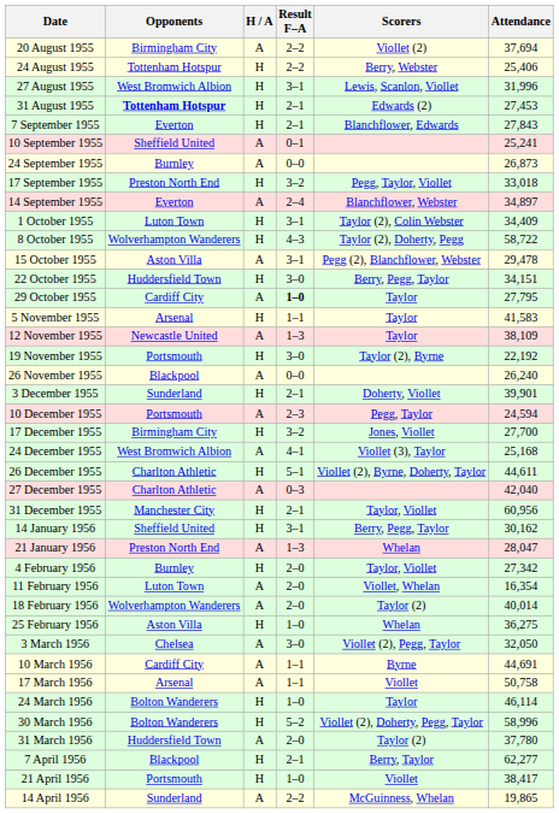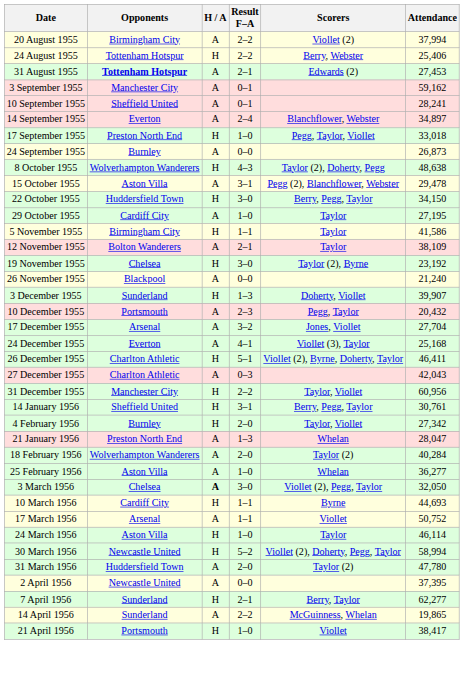 <table class="wikitable" style="text-align:center">
 <tr>
 <th>Date</th>
 <th>Opponents</th>
 <th>H / A</th>
 <th>Result<br>F–A</th>
 <th>Scorers</th>
 <th>Attendance</th>
 </tr>
 <tr bgcolor="#ffffdd">
 <td>20 August 1955</td>
 <td><a href='#'>Birmingham City</a></td>
 <td>A</td>
 <td>2–2</td>
 <td><a href='#'>Viollet</a> (2)</td>
-<td>37,694</td>
+<td>37,994</td>
 </tr>
 <tr bgcolor="#ffffdd">
 <td>24 August 1955</td>
 <td><a href='#'>Tottenham Hotspur</a></td>
 <td>H</td>
 <td>2–2</td>
 <td><a href='#'>Berry</a>, <a href='#'>Webster</a></td>
 <td>25,406</td>
 </tr>
 <tr bgcolor="#ddffdd">
-<td>27 August 1955</td>
-<td><a href='#'>West Bromwich Albion</a></td>
-<td>H</td>
-<td>3–1</td>
-<td><a href='#'>Lewis</a>, <a href='#'>Scanlon</a>, <a href='#'>Viollet</a></td>
-<td>31,996</td>
-</tr>
-<tr bgcolor="#ddffdd">
 <td>31 August 1955</td>
 <td><strong><a href='#'>Tottenham Hotspur</a></strong></td>
-<td>H</td>
+<td>A</td>
 <td>2–1</td>
 <td><a href='#'>Edwards</a> (2)</td>
 <td>27,453</td>
 </tr>
-<tr bgcolor="#ddffdd">
-<td>7 September 1955</td>
-<td><a href='#'>Everton</a></td>
-<td>H</td>
-<td>2–1</td>
-<td><a href='#'>Blanchflower</a>, <a href='#'>Edwards</a></td>
-<td>27,843</td>
+<tr bgcolor="#ffdddd">
+<td>3 September 1955</td>
+<td><a href='#'>Manchester City</a></td>
+<td>A</td>
+<td>0–1</td>
+<td></td>
+<td>59,162</td>
 </tr>
 <tr bgcolor="#ffdddd">
 <td>10 September 1955</td>
 <td><a href='#'>Sheffield United</a></td>
 <td>A</td>
 <td>0–1</td>
 <td></td>
-<td>25,241</td>
+<td>28,241</td>
+</tr>
+<tr bgcolor="#ffdddd">
+<td>14 September 1955</td>
+<td><a href='#'>Everton</a></td>
+<td>A</td>
+<td>2–4</td>
+<td><a href='#'>Blanchflower</a>, <a href='#'>Webster</a></td>
+<td>34,897</td>
+</tr>
+<tr bgcolor="#ddffdd">
+<td>17 September 1955</td>
+<td><a href='#'>Preston North End</a></td>
+<td>H</td>
+<td>1–0</td>
+<td><a href='#'>Pegg</a>, <a href='#'>Taylor</a>, <a href='#'>Viollet</a></td>
+<td>33,018</td>
 </tr>
 <tr bgcolor="#ffffdd">
 <td>24 September 1955</td>
 <td><a href='#'>Burnley</a></td>
 <td>A</td>
 <td>0–0</td>
 <td></td>
 <td>26,873</td>
 </tr>
 <tr bgcolor="#ddffdd">
-<td>17 September 1955</td>
-<td><a href='#'>Preston North End</a></td>
-<td>H</td>
-<td>3–2</td>
-<td><a href='#'>Pegg</a>, <a href='#'>Taylor</a>, <a href='#'>Viollet</a></td>
-<td>33,018</td>
-</tr>
-<tr bgcolor="#ffdddd">
-<td>14 September 1955</td>
-<td><a href='#'>Everton</a></td>
-<td>A</td>
-<td>2–4</td>
-<td><a href='#'>Blanchflower</a>, <a href='#'>Webster</a></td>
-<td>34,897</td>
-</tr>
-<tr bgcolor="#ddffdd">
-<td>1 October 1955</td>
-<td><a href='#'>Luton Town</a></td>
-<td>H</td>
-<td>3–1</td>
-<td><a href='#'>Taylor</a> (2), <a href='#'>Colin Webster</a></td>
-<td>34,409</td>
-</tr>
-<tr bgcolor="#ddffdd">
 <td>8 October 1955</td>
 <td><a href='#'>Wolverhampton Wanderers</a></td>
 <td>H</td>
 <td>4–3</td>
 <td><a href='#'>Taylor</a> (2), <a href='#'>Doherty</a>, <a href='#'>Pegg</a></td>
-<td>58,722</td>
+<td>48,638</td>
 </tr>
 <tr bgcolor="#ffffdd">
 <td>15 October 1955</td>
 <td><a href='#'>Aston Villa</a></td>
 <td>A</td>
 <td>3–1</td>
 <td><a href='#'>Pegg</a> (2), <a href='#'>Blanchflower</a>, <a href='#'>Webster</a></td>
 <td>29,478</td>
 </tr>
 <tr bgcolor="#ddffdd">
 <td>22 October 1955</td>
 <td><a href='#'>Huddersfield Town</a></td>
 <td>H</td>
 <td>3–0</td>
 <td><a href='#'>Berry</a>, <a href='#'>Pegg</a>, <a href='#'>Taylor</a></td>
-<td>34,151</td>
+<td>34,150</td>
 </tr>
 <tr bgcolor="#ddffdd">
 <td>29 October 1955</td>
 <td><a href='#'>Cardiff City</a></td>
 <td>A</td>
-<td><strong>1–0</strong></td>
+<td>1–0</td>
 <td><a href='#'>Taylor</a></td>
-<td>27,795</td>
+<td>27,195</td>
 </tr>
 <tr bgcolor="#ffffdd">
 <td>5 November 1955</td>
-<td><a href='#'>Arsenal</a></td>
+<td><a href='#'>Birmingham City</a></td>
 <td>H</td>
 <td>1–1</td>
 <td><a href='#'>Taylor</a></td>
-<td>41,583</td>
+<td>41,586</td>
 </tr>
 <tr bgcolor="#ffdddd">
 <td>12 November 1955</td>
-<td><a href='#'>Newcastle United</a></td>
+<td><a href='#'>Bolton Wanderers</a></td>
 <td>A</td>
-<td>1–3</td>
+<td>2–1</td>
 <td><a href='#'>Taylor</a></td>
 <td>38,109</td>
 </tr>
 <tr bgcolor="#ddffdd">
 <td>19 November 1955</td>
-<td><a href='#'>Portsmouth</a></td>
+<td><a href='#'>Chelsea</a></td>
 <td>H</td>
 <td>3–0</td>
 <td><a href='#'>Taylor</a> (2), <a href='#'>Byrne</a></td>
-<td>22,192</td>
+<td>23,192</td>
 </tr>
 <tr bgcolor="#ffffdd">
 <td>26 November 1955</td>
 <td><a href='#'>Blackpool</a></td>
 <td>A</td>
 <td>0–0</td>
 <td></td>
-<td>26,240</td>
+<td>21,240</td>
 </tr>
 <tr bgcolor="#ddffdd">
 <td>3 December 1955</td>
 <td><a href='#'>Sunderland</a></td>
 <td>H</td>
-<td>2–1</td>
+<td>1–3</td>
 <td><a href='#'>Doherty</a>, <a href='#'>Viollet</a></td>
-<td>39,901</td>
+<td>39,907</td>
 </tr>
 <tr bgcolor="#ffdddd">
 <td>10 December 1955</td>
 <td><a href='#'>Portsmouth</a></td>
 <td>A</td>
 <td>2–3</td>
 <td><a href='#'>Pegg</a>, <a href='#'>Taylor</a></td>
-<td>24,594</td>
+<td>20,432</td>
 </tr>
 <tr bgcolor="#ddffdd">
 <td>17 December 1955</td>
-<td><a href='#'>Birmingham City</a></td>
-<td>H</td>
+<td><a href='#'>Arsenal</a></td>
+<td>A</td>
 <td>3–2</td>
 <td><a href='#'>Jones</a>, <a href='#'>Viollet</a></td>
-<td>27,700</td>
+<td>27,704</td>
 </tr>
 <tr bgcolor="#ddffdd">
 <td>24 December 1955</td>
-<td><a href='#'>West Bromwich Albion</a></td>
+<td><a href='#'>Everton</a></td>
 <td>A</td>
 <td>4–1</td>
 <td><a href='#'>Viollet</a> (3), <a href='#'>Taylor</a></td>
 <td>25,168</td>
 </tr>
 <tr bgcolor="#ddffdd">
 <td>26 December 1955</td>
 <td><a href='#'>Charlton Athletic</a></td>
 <td>H</td>
 <td>5–1</td>
 <td><a href='#'>Viollet</a> (2), <a href='#'>Byrne</a>, <a href='#'>Doherty</a>, <a href='#'>Taylor</a></td>
-<td>44,611</td>
+<td>46,411</td>
 </tr>
 <tr bgcolor="#ffdddd">
 <td>27 December 1955</td>
 <td><a href='#'>Charlton Athletic</a></td>
 <td>A</td>
 <td>0–3</td>
 <td></td>
-<td>42,040</td>
+<td>42,043</td>
 </tr>
 <tr bgcolor="#ddffdd">
 <td>31 December 1955</td>
 <td><a href='#'>Manchester City</a></td>
 <td>H</td>
-<td>2–1</td>
+<td>2–2</td>
 <td><a href='#'>Taylor</a>, <a href='#'>Viollet</a></td>
 <td>60,956</td>
 </tr>
 <tr bgcolor="#ddffdd">
 <td>14 January 1956</td>
 <td><a href='#'>Sheffield United</a></td>
 <td>H</td>
 <td>3–1</td>
 <td><a href='#'>Berry</a>, <a href='#'>Pegg</a>, <a href='#'>Taylor</a></td>
-<td>30,162</td>
+<td>30,761</td>
+</tr>
+<tr bgcolor="#ddffdd">
+<td>4 February 1956</td>
+<td><a href='#'>Burnley</a></td>
+<td>H</td>
+<td>2–0</td>
+<td><a href='#'>Taylor</a>, <a href='#'>Viollet</a></td>
+<td>27,342</td>
 </tr>
 <tr bgcolor="#ffdddd">
 <td>21 January 1956</td>
 <td><a href='#'>Preston North End</a></td>
 <td>A</td>
 <td>1–3</td>
 <td><a href='#'>Whelan</a></td>
 <td>28,047</td>
 </tr>
 <tr bgcolor="#ddffdd">
-<td>4 February 1956</td>
-<td><a href='#'>Burnley</a></td>
-<td>H</td>
-<td>2–0</td>
-<td><a href='#'>Taylor</a>, <a href='#'>Viollet</a></td>
-<td>27,342</td>
-</tr>
-<tr bgcolor="#ddffdd">
-<td>11 February 1956</td>
-<td><a href='#'>Luton Town</a></td>
-<td>A</td>
-<td>2–0</td>
-<td><a href='#'>Viollet</a>, <a href='#'>Whelan</a></td>
-<td>16,354</td>
-</tr>
-<tr bgcolor="#ddffdd">
 <td>18 February 1956</td>
 <td><a href='#'>Wolverhampton Wanderers</a></td>
 <td>A</td>
 <td>2–0</td>
 <td><a href='#'>Taylor</a> (2)</td>
-<td>40,014</td>
+<td>40,284</td>
 </tr>
 <tr bgcolor="#ddffdd">
 <td>25 February 1956</td>
 <td><a href='#'>Aston Villa</a></td>
-<td>H</td>
+<td>A</td>
 <td>1–0</td>
 <td><a href='#'>Whelan</a></td>
-<td>36,275</td>
+<td>36,277</td>
 </tr>
 <tr bgcolor="#ddffdd">
 <td>3 March 1956</td>
 <td><a href='#'>Chelsea</a></td>
-<td>A</td>
+<td><strong>A</strong></td>
 <td>3–0</td>
 <td><a href='#'>Viollet</a> (2), <a href='#'>Pegg</a>, <a href='#'>Taylor</a></td>
 <td>32,050</td>
 </tr>
 <tr bgcolor="#ffffdd">
 <td>10 March 1956</td>
 <td><a href='#'>Cardiff City</a></td>
-<td>A</td>
+<td>H</td>
 <td>1–1</td>
 <td><a href='#'>Byrne</a></td>
-<td>44,691</td>
+<td>44,693</td>
 </tr>
 <tr bgcolor="#ffffdd">
 <td>17 March 1956</td>
 <td><a href='#'>Arsenal</a></td>
 <td>A</td>
 <td>1–1</td>
 <td><a href='#'>Viollet</a></td>
-<td>50,758</td>
+<td>50,752</td>
 </tr>
 <tr bgcolor="#ddffdd">
 <td>24 March 1956</td>
-<td><a href='#'>Bolton Wanderers</a></td>
+<td><a href='#'>Aston Villa</a></td>
 <td>H</td>
 <td>1–0</td>
 <td><a href='#'>Taylor</a></td>
 <td>46,114</td>
 </tr>
 <tr bgcolor="#ddffdd">
 <td>30 March 1956</td>
-<td><a href='#'>Bolton Wanderers</a></td>
+<td><a href='#'>Newcastle United</a></td>
 <td>H</td>
 <td>5–2</td>
 <td><a href='#'>Viollet</a> (2), <a href='#'>Doherty</a>, <a href='#'>Pegg</a>, <a href='#'>Taylor</a></td>
-<td>58,996</td>
+<td>58,994</td>
 </tr>
 <tr bgcolor="#ddffdd">
 <td>31 March 1956</td>
 <td><a href='#'>Huddersfield Town</a></td>
 <td>A</td>
 <td>2–0</td>
 <td><a href='#'>Taylor</a> (2)</td>
-<td>37,780</td>
+<td>47,780</td>
+</tr>
+<tr bgcolor="#ffffdd">
+<td>2 April 1956</td>
+<td><a href='#'>Newcastle United</a></td>
+<td>A</td>
+<td>0–0</td>
+<td></td>
+<td>37,395</td>
 </tr>
 <tr bgcolor="#ddffdd">
 <td>7 April 1956</td>
-<td><a href='#'>Blackpool</a></td>
+<td><a href='#'>Sunderland</a></td>
 <td>H</td>
 <td>2–1</td>
 <td><a href='#'>Berry</a>, <a href='#'>Taylor</a></td>
 <td>62,277</td>
+</tr>
+<tr bgcolor="#ffffdd">
+<td>14 April 1956</td>
+<td><a href='#'>Sunderland</a></td>
+<td>A</td>
+<td>2–2</td>
+<td><a href='#'>McGuinness</a>, <a href='#'>Whelan</a></td>
+<td>19,865</td>
 </tr>
 <tr bgcolor="#ddffdd">
 <td>21 April 1956</td>
 <td><a href='#'>Portsmouth</a></td>
 <td>H</td>
 <td>1–0</td>
 <td><a href='#'>Viollet</a></td>
 <td>38,417</td>
 </tr>
-<tr bgcolor="#ffffdd">
-<td>14 April 1956</td>
-<td><a href='#'>Sunderland</a></td>
-<td>A</td>
-<td>2–2</td>
-<td><a href='#'>McGuinness</a>, <a href='#'>Whelan</a></td>
-<td>19,865</td>
-</tr>
 </table>
